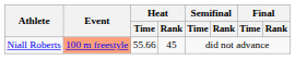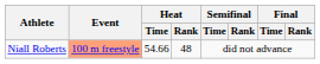 <table class=wikitable style="font-size:90%">
 <tr>
 <th rowspan="2">Athlete</th>
 <th rowspan="2">Event</th>
 <th colspan="2">Heat</th>
 <th colspan="2">Semifinal</th>
 <th colspan="2">Final</th>
 </tr>
 <tr style="font-size:95%">
 <th>Time</th>
 <th>Rank</th>
 <th>Time</th>
 <th>Rank</th>
 <th>Time</th>
 <th>Rank</th>
 </tr>
 <tr align=center>
 <td align=left><a href='#'>Niall Roberts</a></td>
 <td align=left style="background: lightsalmon;"><a href='#'>100 m freestyle</a></td>
-<td>55.66</td>
-<td>45</td>
+<td>54.66</td>
+<td>48</td>
 <td colspan=4>did not advance</td>
 </tr>
 </table>
